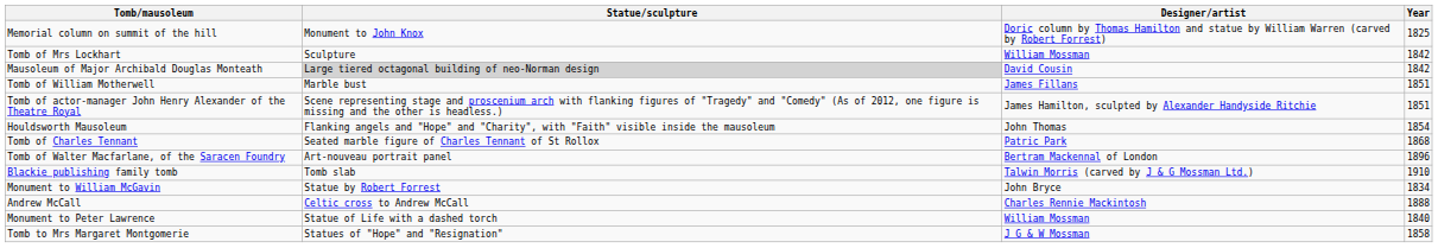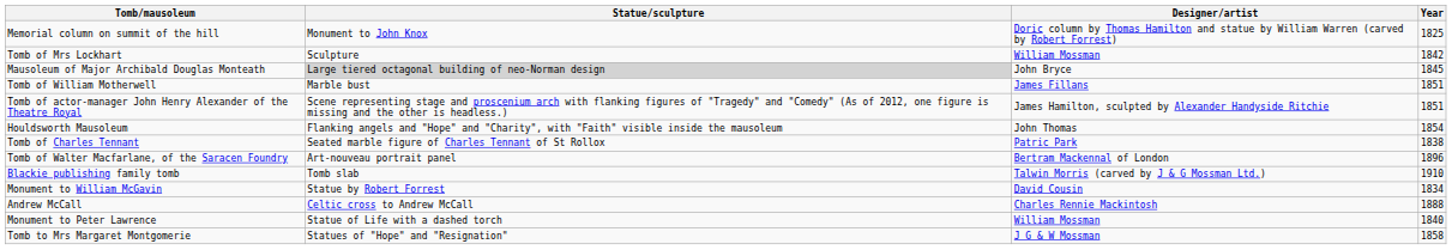 <table class="wikitable sortable plainrowheaders">
 <tr>
 <th>Tomb/mausoleum</th>
 <th>Statue/sculpture</th>
 <th>Designer/artist</th>
 <th>Year</th>
 </tr>
 <tr>
 <td>Memorial column on summit of the hill</td>
 <td>Monument to <a href='#'>John Knox</a></td>
 <td><a href='#'>Doric</a> column by <a href='#'>Thomas Hamilton</a> and  statue by William Warren (carved by <a href='#'>Robert Forrest</a>)</td>
 <td>1825</td>
 </tr>
 <tr>
 <td>Tomb of Mrs Lockhart</td>
 <td>Sculpture</td>
 <td><a href='#'>William Mossman</a></td>
 <td>1842</td>
 </tr>
 <tr>
 <td>Mausoleum of Major Archibald Douglas Monteath</td>
 <td style="background: lightgrey;">Large tiered octagonal building of neo-Norman design</td>
-<td><a href='#'>David Cousin</a></td>
-<td>1842</td>
+<td>John Bryce</td>
+<td>1845</td>
 </tr>
 <tr>
 <td>Tomb of William Motherwell</td>
 <td>Marble bust</td>
 <td><a href='#'>James Fillans</a></td>
 <td>1851</td>
 </tr>
 <tr>
 <td>Tomb of actor-manager John Henry Alexander of the <a href='#'>Theatre Royal</a></td>
 <td>Scene representing stage and <a href='#'>proscenium arch</a> with flanking figures of "Tragedy" and "Comedy" (As of 2012, one figure is missing and the other is headless.)</td>
 <td>James Hamilton, sculpted by <a href='#'>Alexander Handyside Ritchie</a></td>
 <td>1851</td>
 </tr>
 <tr>
 <td>Houldsworth Mausoleum</td>
 <td>Flanking angels and "Hope" and "Charity", with "Faith" visible inside the mausoleum</td>
 <td>John Thomas</td>
 <td>1854</td>
 </tr>
 <tr>
 <td>Tomb of <a href='#'>Charles Tennant</a></td>
 <td>Seated marble figure of <a href='#'>Charles Tennant</a> of St Rollox</td>
 <td><a href='#'>Patric Park</a></td>
-<td>1868</td>
+<td>1838</td>
 </tr>
 <tr>
 <td>Tomb of Walter Macfarlane, of the <a href='#'>Saracen Foundry</a></td>
 <td>Art-nouveau portrait panel</td>
 <td><a href='#'>Bertram Mackennal</a> of London</td>
 <td>1896</td>
 </tr>
 <tr>
 <td><a href='#'>Blackie publishing</a> family tomb</td>
 <td>Tomb slab</td>
 <td><a href='#'>Talwin Morris</a> (carved by <a href='#'>J & G Mossman Ltd.</a>)</td>
 <td>1910</td>
 </tr>
 <tr>
 <td>Monument to <a href='#'>William McGavin</a></td>
 <td>Statue by <a href='#'>Robert Forrest</a></td>
-<td>John Bryce</td>
+<td><a href='#'>David Cousin</a></td>
 <td>1834</td>
 </tr>
 <tr>
 <td>Andrew McCall</td>
 <td><a href='#'>Celtic cross</a> to Andrew McCall</td>
 <td><a href='#'>Charles Rennie Mackintosh</a></td>
 <td>1888</td>
 </tr>
 <tr>
 <td>Monument to Peter Lawrence</td>
 <td>Statue of Life with a dashed torch</td>
 <td><a href='#'>William Mossman</a></td>
 <td>1840</td>
 </tr>
 <tr>
 <td>Tomb to Mrs Margaret Montgomerie</td>
 <td>Statues of "Hope" and "Resignation"</td>
 <td><a href='#'>J G & W Mossman</a></td>
 <td>1858</td>
 </tr>
 </table>
